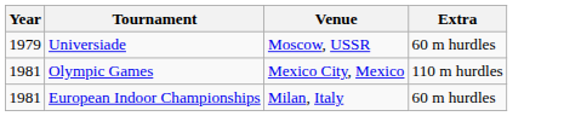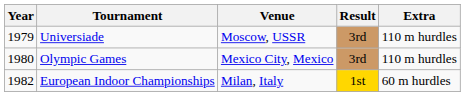 <table class="wikitable" style="font-size: 95%;">
 <tr>
 <th>Year</th>
 <th>Tournament</th>
 <th>Venue</th>
+<th>Result</th>
 <th>Extra</th>
 </tr>
 <tr>
 <td>1979</td>
 <td><a href='#'>Universiade</a></td>
 <td><a href='#'>Moscow</a>, <a href='#'>USSR</a></td>
-<td>60 m hurdles</td>
-</tr>
-<tr>
-<td>1981</td>
-<td><a href='#'>Olympic Games</a></td>
-<td><a href='#'>Mexico City</a>, <a href='#'>Mexico</a></td>
+<td bgcolor="cc9966" align="center">3rd</td>
 <td>110 m hurdles</td>
 </tr>
 <tr>
-<td>1981</td>
+<td>1980</td>
+<td><a href='#'>Olympic Games</a></td>
+<td><a href='#'>Mexico City</a>, <a href='#'>Mexico</a></td>
+<td bgcolor="cc9966" align="center">3rd</td>
+<td>110 m hurdles</td>
+</tr>
+<tr>
+<td>1982</td>
 <td><a href='#'>European Indoor Championships</a></td>
 <td><a href='#'>Milan</a>, <a href='#'>Italy</a></td>
+<td bgcolor="gold" align="center">1st</td>
 <td>60 m hurdles</td>
 </tr>
 </table>
